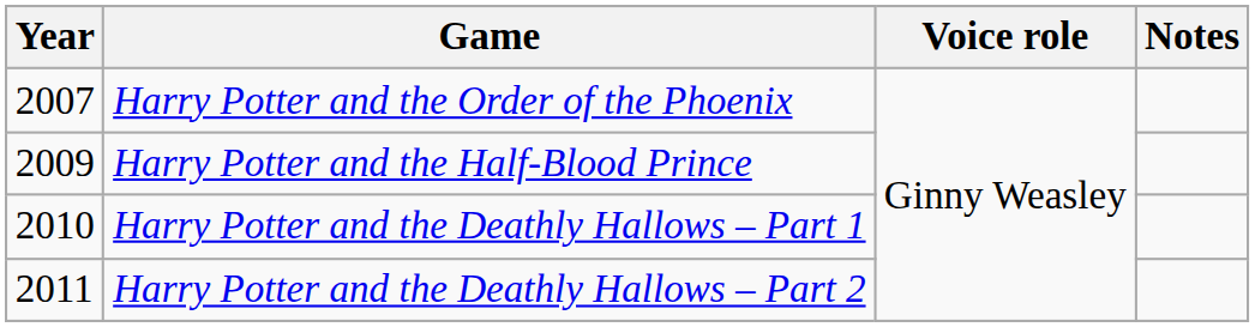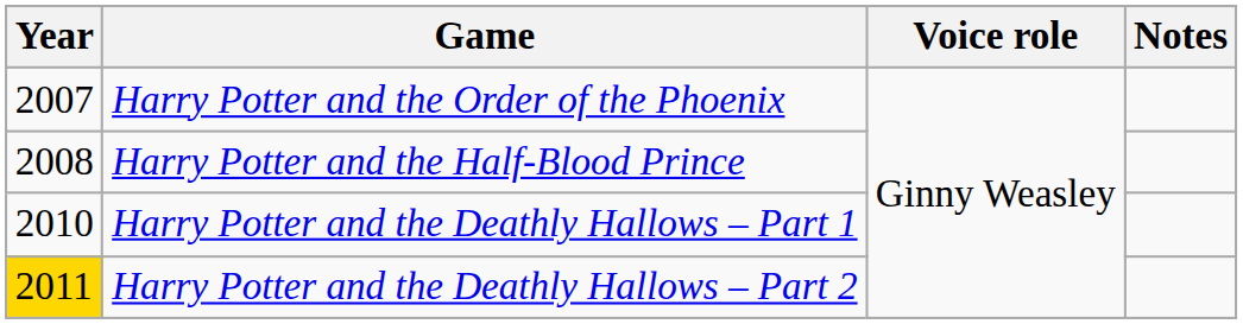 <table class="wikitable sortable">
 <tr>
 <th>Year</th>
 <th>Game</th>
 <th>Voice role</th>
 <th class="unsortable">Notes</th>
 </tr>
 <tr>
 <td>2007</td>
 <td><em><a href='#'>Harry Potter and the Order of the Phoenix</a></em></td>
 <td rowspan="4">Ginny Weasley</td>
 <td></td>
 </tr>
 <tr>
-<td>2009</td>
+<td>2008</td>
 <td><em><a href='#'>Harry Potter and the Half-Blood Prince</a></em></td>
 <td></td>
 </tr>
 <tr>
 <td>2010</td>
 <td><em><a href='#'>Harry Potter and the Deathly Hallows – Part 1</a></em></td>
 <td></td>
 </tr>
 <tr>
-<td>2011</td>
+<td style="background: gold;">2011</td>
 <td><em><a href='#'>Harry Potter and the Deathly Hallows – Part 2</a></em></td>
 <td></td>
 </tr>
 </table>
